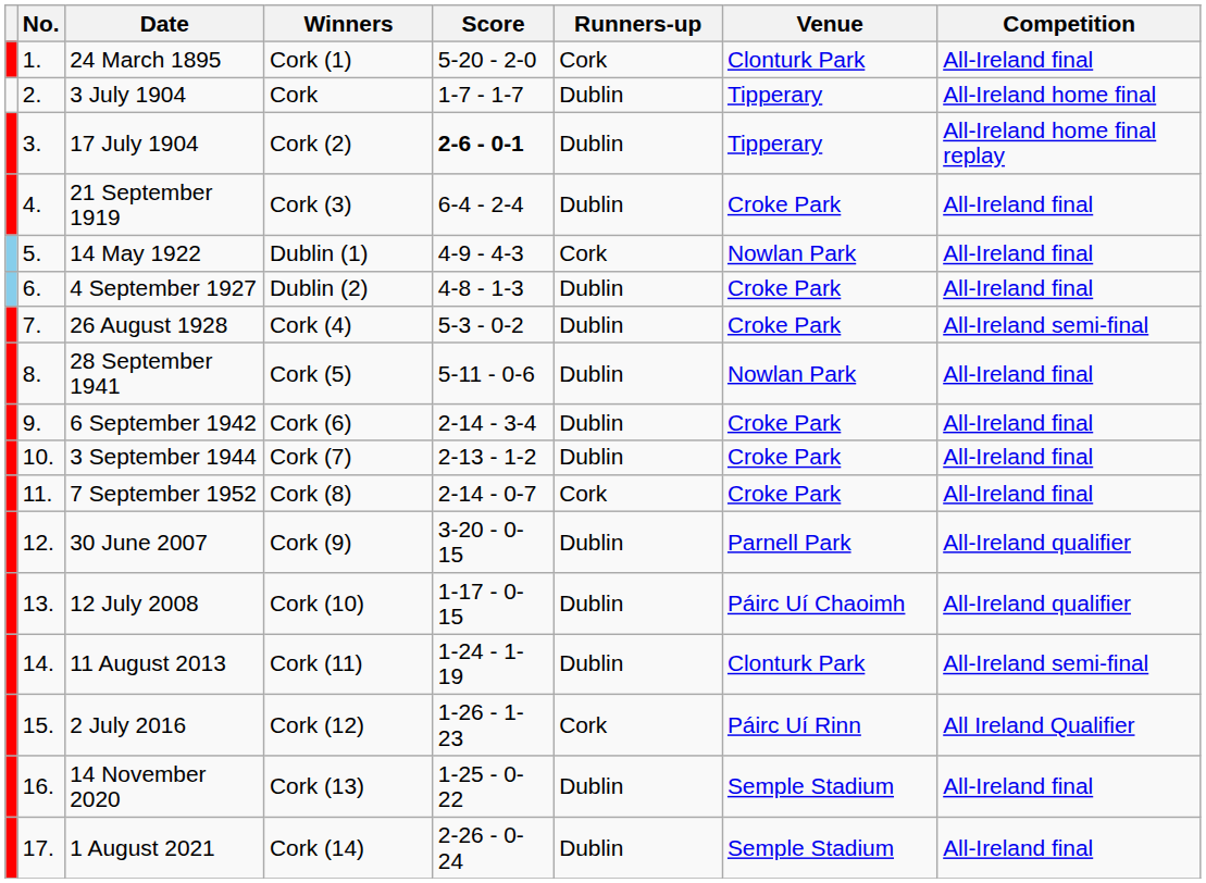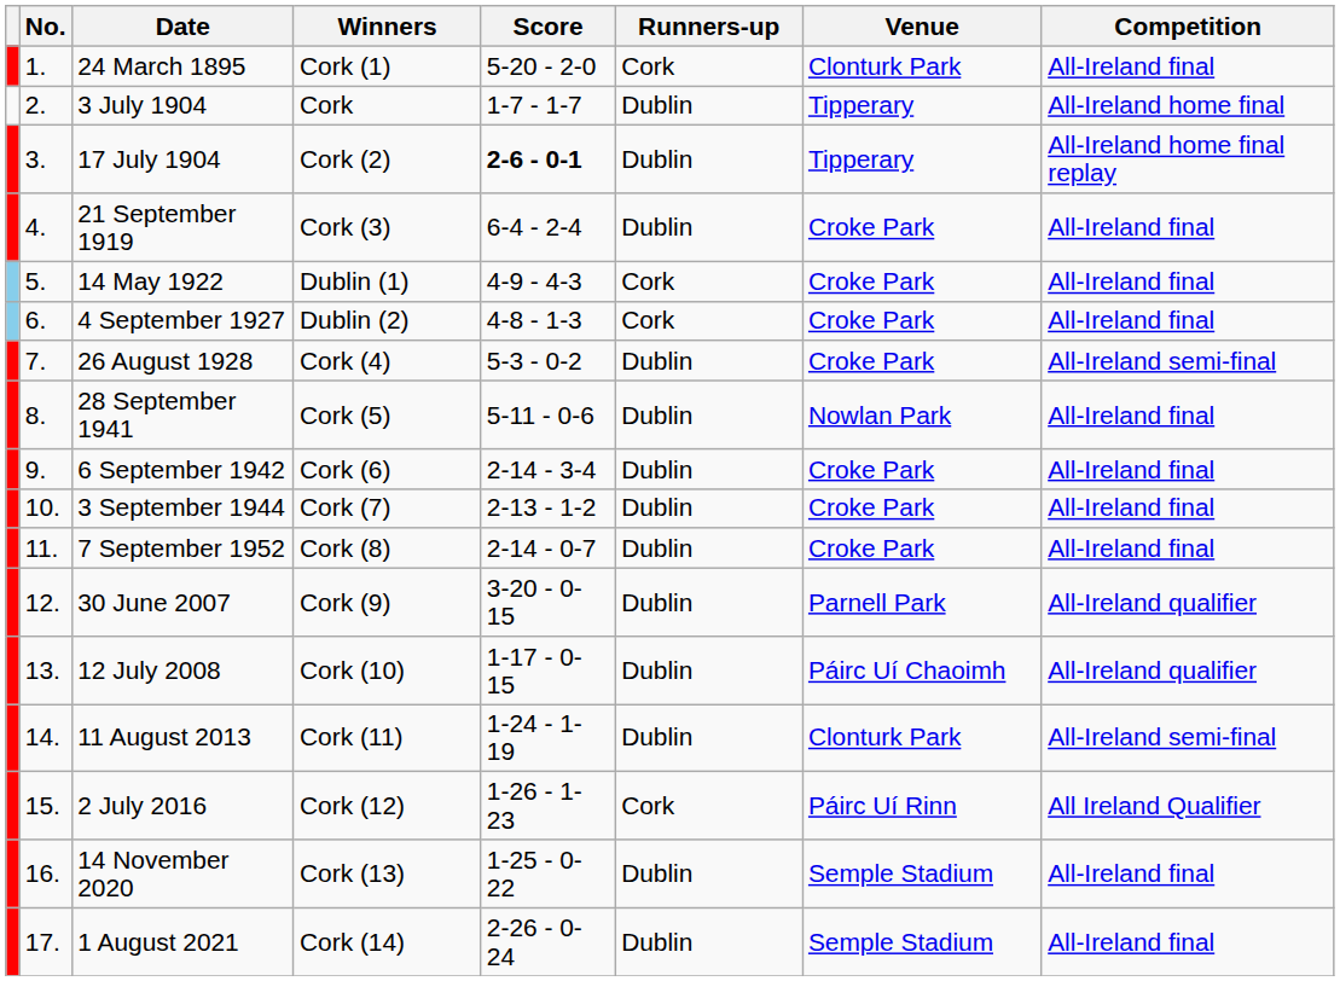 <table class="wikitable" style="font-size:90%">
 <tr>
 <th width=1></th>
 <th width=5>No.</th>
 <th width=120>Date</th>
 <th width=100>Winners</th>
 <th width=70>Score</th>
 <th width=100>Runners-up</th>
 <th width=130>Venue</th>
 <th width=160>Competition</th>
 </tr>
 <tr>
 <td style="background-color:#FF0000"></td>
 <td>1.</td>
 <td>24 March 1895</td>
 <td>Cork (1)</td>
 <td>5-20 - 2-0</td>
 <td>Cork</td>
 <td><a href='#'>Clonturk Park</a></td>
 <td><a href='#'>All-Ireland final</a></td>
 </tr>
 <tr>
 <td></td>
 <td>2.</td>
 <td>3 July 1904</td>
 <td>Cork</td>
 <td>1-7 - 1-7</td>
 <td>Dublin</td>
 <td><a href='#'>Tipperary</a></td>
 <td><a href='#'>All-Ireland home final</a></td>
 </tr>
 <tr>
 <td style="background-color:#FF0000"></td>
 <td>3.</td>
 <td>17 July 1904</td>
 <td>Cork (2)</td>
 <td><strong>2-6 - 0-1</strong></td>
 <td>Dublin</td>
 <td><a href='#'>Tipperary</a></td>
 <td><a href='#'>All-Ireland home final replay</a></td>
 </tr>
 <tr>
 <td style="background-color:#FF0000"></td>
 <td>4.</td>
 <td>21 September 1919</td>
 <td>Cork (3)</td>
 <td>6-4 - 2-4</td>
 <td>Dublin</td>
 <td><a href='#'>Croke Park</a></td>
 <td><a href='#'>All-Ireland final</a></td>
 </tr>
 <tr>
 <td style="background-color:#87CEEB"></td>
 <td>5.</td>
 <td>14 May 1922</td>
 <td>Dublin (1)</td>
 <td>4-9 - 4-3</td>
 <td>Cork</td>
-<td><a href='#'>Nowlan Park</a></td>
+<td><a href='#'>Croke Park</a></td>
 <td><a href='#'>All-Ireland final</a></td>
 </tr>
 <tr>
 <td style="background-color:#87CEEB"></td>
 <td>6.</td>
 <td>4 September 1927</td>
 <td>Dublin (2)</td>
 <td>4-8 - 1-3</td>
-<td>Dublin</td>
+<td>Cork</td>
 <td><a href='#'>Croke Park</a></td>
 <td><a href='#'>All-Ireland final</a></td>
 </tr>
 <tr>
 <td style="background-color:#FF0000"></td>
 <td>7.</td>
 <td>26 August 1928</td>
 <td>Cork (4)</td>
 <td>5-3 - 0-2</td>
 <td>Dublin</td>
 <td><a href='#'>Croke Park</a></td>
 <td><a href='#'>All-Ireland semi-final</a></td>
 </tr>
 <tr>
 <td style="background-color:#FF0000"></td>
 <td>8.</td>
 <td>28 September 1941</td>
 <td>Cork (5)</td>
 <td>5-11 - 0-6</td>
 <td>Dublin</td>
 <td><a href='#'>Nowlan Park</a></td>
 <td><a href='#'>All-Ireland final</a></td>
 </tr>
 <tr>
 <td style="background-color:#FF0000"></td>
 <td>9.</td>
 <td>6 September 1942</td>
 <td>Cork (6)</td>
 <td>2-14 - 3-4</td>
 <td>Dublin</td>
 <td><a href='#'>Croke Park</a></td>
 <td><a href='#'>All-Ireland final</a></td>
 </tr>
 <tr>
 <td style="background-color:#FF0000"></td>
 <td>10.</td>
 <td>3 September 1944</td>
 <td>Cork (7)</td>
 <td>2-13 - 1-2</td>
 <td>Dublin</td>
 <td><a href='#'>Croke Park</a></td>
 <td><a href='#'>All-Ireland final</a></td>
 </tr>
 <tr>
 <td style="background-color:#FF0000"></td>
 <td>11.</td>
 <td>7 September 1952</td>
 <td>Cork (8)</td>
 <td>2-14 - 0-7</td>
-<td>Cork</td>
+<td>Dublin</td>
 <td><a href='#'>Croke Park</a></td>
 <td><a href='#'>All-Ireland final</a></td>
 </tr>
 <tr>
 <td style="background-color:#FF0000"></td>
 <td>12.</td>
 <td>30 June 2007</td>
 <td>Cork (9)</td>
 <td>3-20 - 0-15</td>
 <td>Dublin</td>
 <td><a href='#'>Parnell Park</a></td>
 <td><a href='#'>All-Ireland qualifier</a></td>
 </tr>
 <tr>
 <td style="background-color:#FF0000"></td>
 <td>13.</td>
 <td>12 July 2008</td>
 <td>Cork (10)</td>
 <td>1-17 - 0-15</td>
 <td>Dublin</td>
 <td><a href='#'>Páirc Uí Chaoimh</a></td>
 <td><a href='#'>All-Ireland qualifier</a></td>
 </tr>
 <tr>
 <td style="background-color:#FF0000"></td>
 <td>14.</td>
 <td>11 August 2013</td>
 <td>Cork (11)</td>
 <td>1-24 - 1-19</td>
 <td>Dublin</td>
 <td><a href='#'>Clonturk Park</a></td>
 <td><a href='#'>All-Ireland semi-final</a></td>
 </tr>
 <tr>
 <td style="background-color:#FF0000"></td>
 <td>15.</td>
 <td>2 July 2016</td>
 <td>Cork (12)</td>
 <td>1-26 - 1-23</td>
 <td>Cork</td>
 <td><a href='#'>Páirc Uí Rinn</a></td>
 <td><a href='#'>All Ireland Qualifier</a></td>
 </tr>
 <tr>
 <td style="background-color:#FF0000"></td>
 <td>16.</td>
 <td>14 November 2020</td>
 <td>Cork (13)</td>
 <td>1-25 - 0-22</td>
 <td>Dublin</td>
 <td><a href='#'>Semple Stadium</a></td>
 <td><a href='#'>All-Ireland final</a></td>
 </tr>
 <tr>
 <td style="background-color:#FF0000"></td>
 <td>17.</td>
 <td>1 August 2021</td>
 <td>Cork (14)</td>
 <td>2-26 - 0-24</td>
 <td>Dublin</td>
 <td><a href='#'>Semple Stadium</a></td>
 <td><a href='#'>All-Ireland final</a></td>
 </tr>
 </table>
